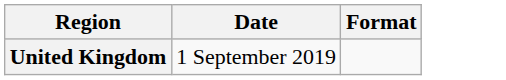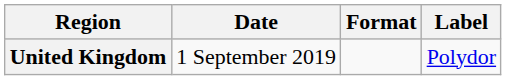 <table class="wikitable plainrowheaders" style="text-align:center;">
 <tr>
 <th>Region</th>
 <th>Date</th>
 <th>Format</th>
+<th>Label</th>
 </tr>
 <tr>
 <th scope="row">United Kingdom</th>
 <td>1 September 2019</td>
 <td></td>
+<td><a href='#'>Polydor</a></td>
 </tr>
 </table>
